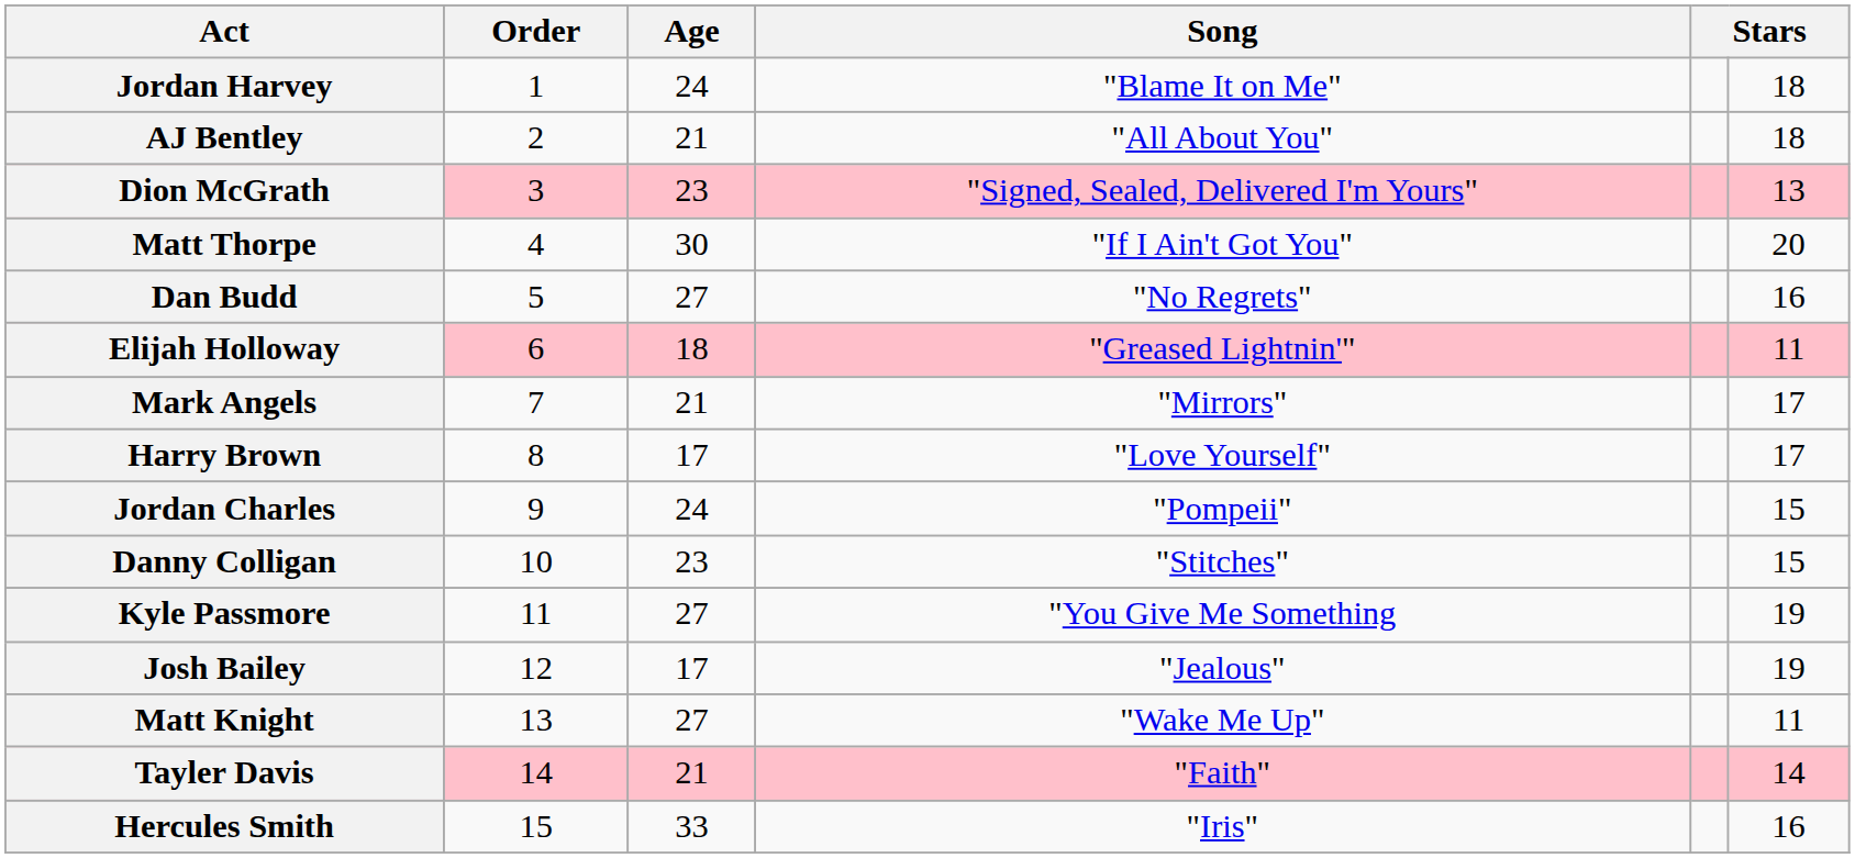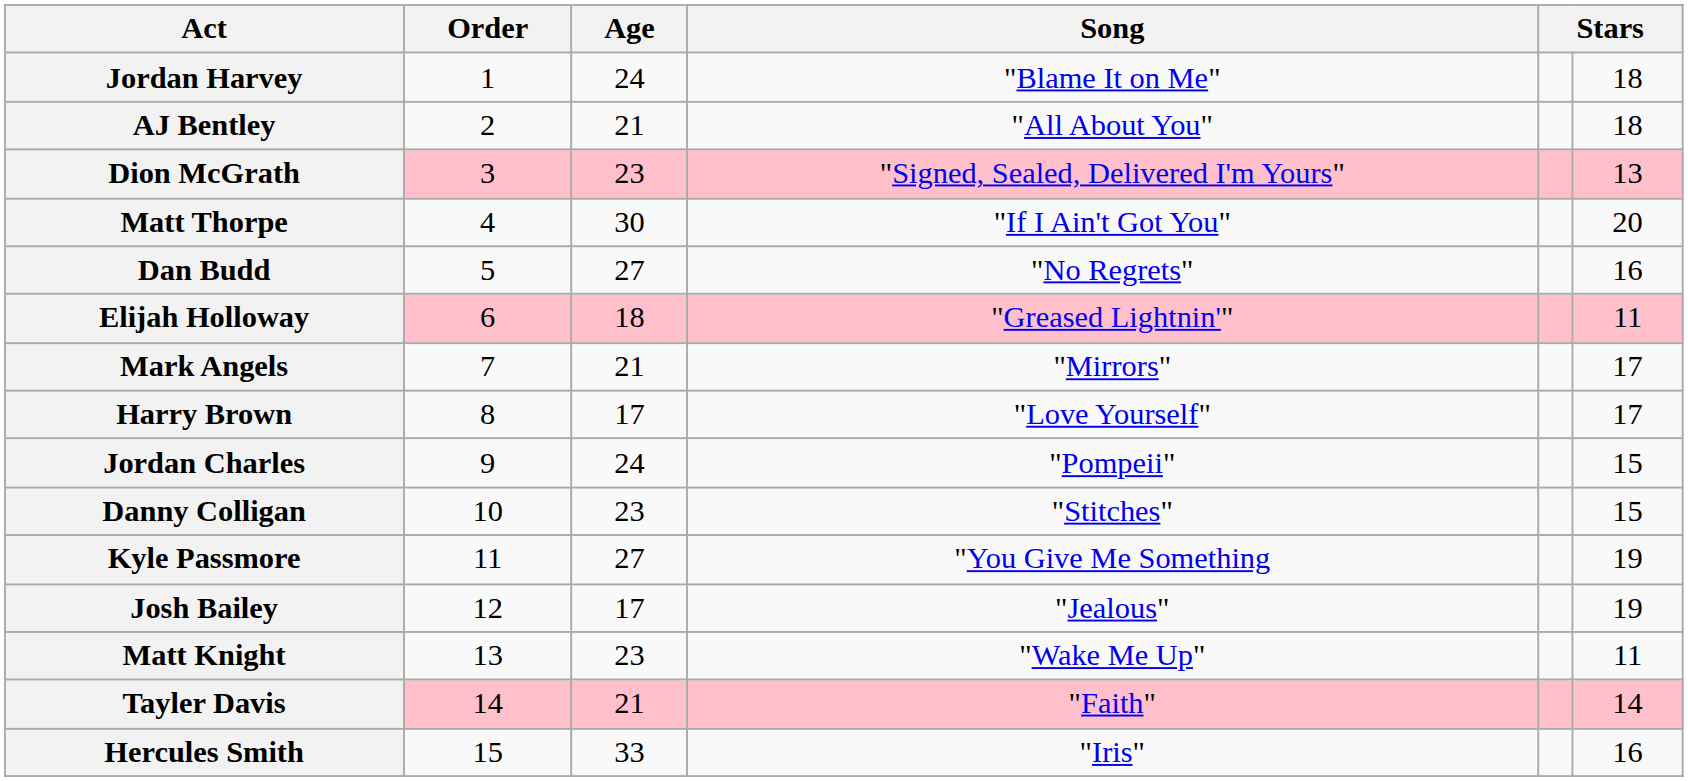 <table class="wikitable plainrowheaders" style="text-align:center; width:100%;">
 <tr>
 <th scope="col">Act</th>
 <th scope="col">Order</th>
 <th scope="col">Age</th>
 <th scope="col">Song</th>
 <th colspan="2">Stars</th>
 </tr>
 <tr>
 <th scope="row">Jordan Harvey</th>
 <td>1</td>
 <td>24</td>
 <td>"<a href='#'>Blame It on Me</a>"</td>
 <td></td>
 <td>18</td>
 </tr>
 <tr>
 <th scope="row">AJ Bentley</th>
 <td>2</td>
 <td>21</td>
 <td>"<a href='#'>All About You</a>"</td>
 <td></td>
 <td>18</td>
 </tr>
 <tr style="background:pink;">
 <th scope="row">Dion McGrath</th>
 <td>3</td>
 <td>23</td>
 <td>"<a href='#'>Signed, Sealed, Delivered I'm Yours</a>"</td>
 <td></td>
 <td>13</td>
 </tr>
 <tr>
 <th scope="row">Matt Thorpe</th>
 <td>4</td>
 <td>30</td>
 <td>"<a href='#'>If I Ain't Got You</a>"</td>
 <td></td>
 <td>20</td>
 </tr>
 <tr>
 <th scope="row">Dan Budd</th>
 <td>5</td>
 <td>27</td>
 <td>"<a href='#'>No Regrets</a>"</td>
 <td></td>
 <td>16</td>
 </tr>
 <tr style="background:pink;">
 <th scope="row">Elijah Holloway</th>
 <td>6</td>
 <td>18</td>
 <td>"<a href='#'>Greased Lightnin'</a>"</td>
 <td></td>
 <td>11</td>
 </tr>
 <tr>
 <th scope="row">Mark Angels</th>
 <td>7</td>
 <td>21</td>
 <td>"<a href='#'>Mirrors</a>"</td>
 <td></td>
 <td>17</td>
 </tr>
 <tr>
 <th scope="row">Harry Brown</th>
 <td>8</td>
 <td>17</td>
 <td>"<a href='#'>Love Yourself</a>"</td>
 <td></td>
 <td>17</td>
 </tr>
 <tr>
 <th scope="row">Jordan Charles</th>
 <td>9</td>
 <td>24</td>
 <td>"<a href='#'>Pompeii</a>"</td>
 <td></td>
 <td>15</td>
 </tr>
 <tr>
 <th scope="row">Danny Colligan</th>
 <td>10</td>
 <td>23</td>
 <td>"<a href='#'>Stitches</a>"</td>
 <td></td>
 <td>15</td>
 </tr>
 <tr>
 <th scope="row">Kyle Passmore</th>
 <td>11</td>
 <td>27</td>
 <td>"<a href='#'>You Give Me Something</a></td>
 <td></td>
 <td>19</td>
 </tr>
 <tr>
 <th scope="row">Josh Bailey</th>
 <td>12</td>
 <td>17</td>
 <td>"<a href='#'>Jealous</a>"</td>
 <td></td>
 <td>19</td>
 </tr>
 <tr>
 <th scope="row">Matt Knight</th>
 <td>13</td>
-<td>27</td>
+<td>23</td>
 <td>"<a href='#'>Wake Me Up</a>"</td>
 <td></td>
 <td>11</td>
 </tr>
 <tr style="background:pink;">
 <th scope="row">Tayler Davis</th>
 <td>14</td>
 <td>21</td>
 <td>"<a href='#'>Faith</a>"</td>
 <td></td>
 <td>14</td>
 </tr>
 <tr>
 <th scope="row">Hercules Smith</th>
 <td>15</td>
 <td>33</td>
 <td>"<a href='#'>Iris</a>"</td>
 <td></td>
 <td>16</td>
 </tr>
 <tr>
 </tr>
 </table>
